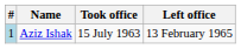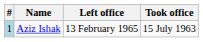 <table class="wikitable">
 <tr>
 <th>#</th>
 <th>Name</th>
+<th>Left office</th>
 <th>Took office</th>
-<th>Left office</th>
 </tr>
 <tr>
 <td style="background: lightblue;">1</td>
 <td><a href='#'>Aziz Ishak</a></td>
+<td>13 February 1965</td>
 <td>15 July 1963</td>
-<td>13 February 1965</td>
 </tr>
 </table>
